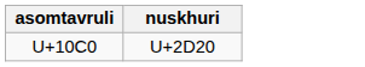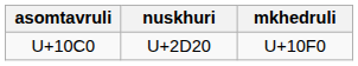 <table class="wikitable" style="width:100">
 <tr>
 <th width="100">asomtavruli</th>
 <th width="100">nuskhuri</th>
+<th width="100">mkhedruli</th>
 </tr>
 <tr>
 <td align="center">U+10C0</td>
 <td align="center">U+2D20</td>
+<td align="center">U+10F0</td>
 </tr>
 </table>
